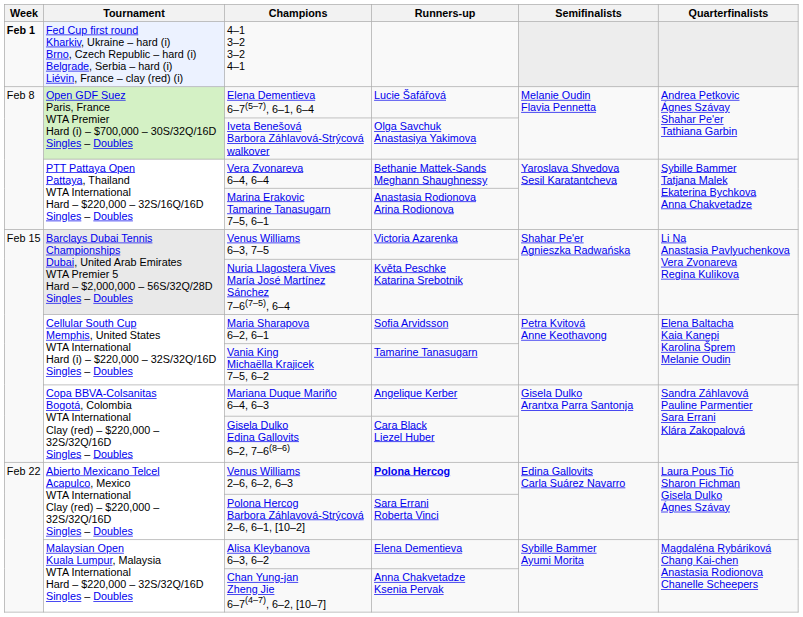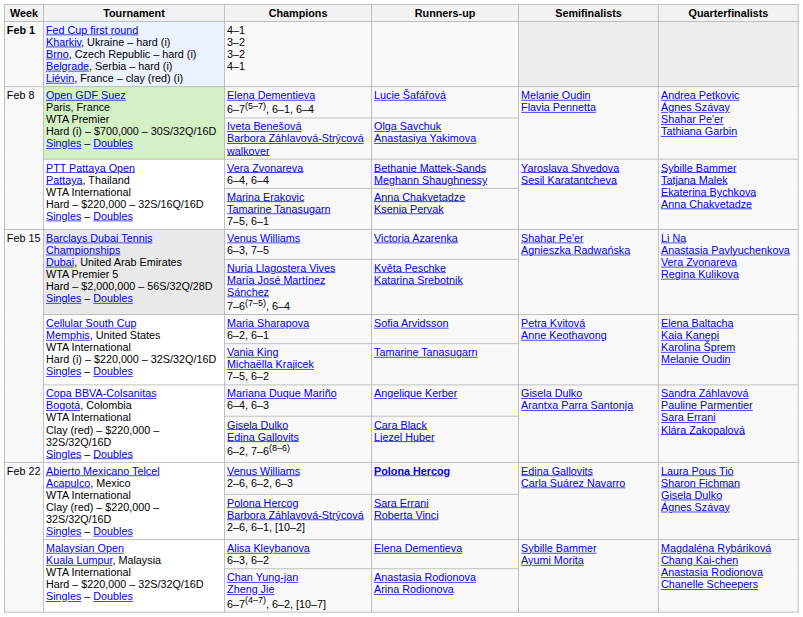 <table class=wikitable style=font-size:95%>
 <tr>
 <th style="width:48px;">Week</th>
 <th style="width:248px;">Tournament</th>
 <th style="width:200px;">Champions</th>
 <th style="width:200px;">Runners-up</th>
 <th style="width:190px;">Semifinalists</th>
 <th style="width:190px;">Quarterfinalists</th>
 </tr>
 <tr valign=top>
 <td><strong>Feb 1</strong></td>
 <td style="background:#ECF2FF;"><a href='#'>Fed Cup first round</a><br> <a href='#'>Kharkiv</a>, Ukraine – hard (i)<br> <a href='#'>Brno</a>, Czech Republic – hard (i)<br><a href='#'>Belgrade</a>, Serbia – hard (i)<br> <a href='#'>Liévin</a>, France – clay (red) (i)</td>
 <td> 4–1<br> 3–2<br> 3–2<br> 4–1</td>
 <td><br><br><br></td>
 <td style="background:#ededed;"></td>
 <td style="background:#ededed;"></td>
 </tr>
 <tr valign=top>
 <td rowspan=4>Feb 8</td>
 <td style="background:#D4F1C5;" rowspan="2"><a href='#'>Open GDF Suez</a><br> Paris, France<br>WTA Premier<br>Hard (i) – $700,000 – 30S/32Q/16D<br><a href='#'>Singles</a> – <a href='#'>Doubles</a></td>
 <td> <a href='#'>Elena Dementieva</a><br>6–7<sup>(5–7)</sup>, 6–1, 6–4</td>
 <td> <a href='#'>Lucie Šafářová</a></td>
 <td rowspan=2> <a href='#'>Melanie Oudin</a><br> <a href='#'>Flavia Pennetta</a></td>
 <td rowspan=2> <a href='#'>Andrea Petkovic</a><br> <a href='#'>Ágnes Szávay</a> <br> <a href='#'>Shahar Pe'er</a><br> <a href='#'>Tathiana Garbin</a></td>
 </tr>
 <tr valign=top>
 <td> <a href='#'>Iveta Benešová</a><br> <a href='#'>Barbora Záhlavová-Strýcová</a><br><a href='#'>walkover</a></td>
 <td> <a href='#'>Olga Savchuk</a><br> <a href='#'>Anastasiya Yakimova</a></td>
 </tr>
 <tr valign=top>
 <td style="background:#fff;" rowspan="2"><a href='#'>PTT Pattaya Open</a><br> <a href='#'>Pattaya</a>, Thailand<br>WTA International<br>Hard – $220,000 – 32S/16Q/16D<br><a href='#'>Singles</a> – <a href='#'>Doubles</a></td>
 <td> <a href='#'>Vera Zvonareva</a><br>6–4, 6–4</td>
 <td> <a href='#'>Bethanie Mattek-Sands</a><br> <a href='#'>Meghann Shaughnessy</a></td>
 <td rowspan=2> <a href='#'>Yaroslava Shvedova</a> <br>  <a href='#'>Sesil Karatantcheva</a></td>
 <td rowspan=2> <a href='#'>Sybille Bammer</a><br>  <a href='#'>Tatjana Malek</a><br> <a href='#'>Ekaterina Bychkova</a><br> <a href='#'>Anna Chakvetadze</a></td>
 </tr>
 <tr valign=top>
 <td> <a href='#'>Marina Erakovic</a><br> <a href='#'>Tamarine Tanasugarn</a><br>7–5, 6–1</td>
-<td> <a href='#'>Anastasia Rodionova</a><br> <a href='#'>Arina Rodionova</a></td>
+<td> <a href='#'>Anna Chakvetadze</a><br> <a href='#'>Ksenia Pervak</a></td>
 </tr>
 <tr valign=top>
 <td rowspan=6>Feb 15</td>
 <td style="background:#E9E9E9;" rowspan="2"><a href='#'>Barclays Dubai Tennis Championships</a><br> <a href='#'>Dubai</a>, United Arab Emirates<br>WTA Premier 5<br>Hard – $2,000,000 – 56S/32Q/28D<br><a href='#'>Singles</a> – <a href='#'>Doubles</a></td>
 <td> <a href='#'>Venus Williams</a><br>6–3, 7–5</td>
 <td> <a href='#'>Victoria Azarenka</a></td>
 <td rowspan=2> <a href='#'>Shahar Pe'er</a><br> <a href='#'>Agnieszka Radwańska</a></td>
 <td rowspan=2> <a href='#'>Li Na</a><br> <a href='#'>Anastasia Pavlyuchenkova</a><br> <a href='#'>Vera Zvonareva</a><br> <a href='#'>Regina Kulikova</a></td>
 </tr>
 <tr valign=top>
 <td> <a href='#'>Nuria Llagostera Vives</a><br> <a href='#'>María José Martínez Sánchez</a><br>7–6<sup>(7–5)</sup>, 6–4</td>
 <td> <a href='#'>Květa Peschke</a><br> <a href='#'>Katarina Srebotnik</a></td>
 </tr>
 <tr valign=top>
 <td style="background:#fff;" rowspan="2"><a href='#'>Cellular South Cup</a><br> <a href='#'>Memphis</a>, United States<br>WTA International<br>Hard (i) – $220,000 – 32S/32Q/16D<br><a href='#'>Singles</a> – <a href='#'>Doubles</a></td>
 <td> <a href='#'>Maria Sharapova</a><br>6–2, 6–1</td>
 <td> <a href='#'>Sofia Arvidsson</a></td>
 <td rowspan=2> <a href='#'>Petra Kvitová</a> <br> <a href='#'>Anne Keothavong</a></td>
 <td rowspan=2> <a href='#'>Elena Baltacha</a><br> <a href='#'>Kaia Kanepi</a><br> <a href='#'>Karolina Šprem</a><br> <a href='#'>Melanie Oudin</a></td>
 </tr>
 <tr valign=top>
 <td> <a href='#'>Vania King</a><br> <a href='#'>Michaëlla Krajicek</a><br>7–5, 6–2</td>
 <td> <a href='#'>Tamarine Tanasugarn</a></td>
 </tr>
 <tr valign=top>
 <td style="background:#fff;" rowspan="2"><a href='#'>Copa BBVA-Colsanitas</a><br> <a href='#'>Bogotá</a>, Colombia<br>WTA International<br>Clay (red) – $220,000 – 32S/32Q/16D<br><a href='#'>Singles</a> – <a href='#'>Doubles</a></td>
 <td> <a href='#'>Mariana Duque Mariño</a><br>6–4, 6–3</td>
 <td> <a href='#'>Angelique Kerber</a></td>
 <td rowspan=2> <a href='#'>Gisela Dulko</a><br> <a href='#'>Arantxa Parra Santonja</a></td>
 <td rowspan=2> <a href='#'>Sandra Záhlavová</a><br> <a href='#'>Pauline Parmentier</a><br> <a href='#'>Sara Errani</a><br> <a href='#'>Klára Zakopalová</a></td>
 </tr>
 <tr valign=top>
 <td> <a href='#'>Gisela Dulko</a><br> <a href='#'>Edina Gallovits</a><br> 6–2, 7–6<sup>(8–6)</sup></td>
 <td> <a href='#'>Cara Black</a><br> <a href='#'>Liezel Huber</a></td>
 </tr>
 <tr valign=top>
 <td rowspan=4>Feb 22</td>
 <td style="background:#fff;" rowspan="2"><a href='#'>Abierto Mexicano Telcel</a><br> <a href='#'>Acapulco</a>, Mexico<br>WTA International<br>Clay (red) – $220,000 – 32S/32Q/16D<br><a href='#'>Singles</a> – <a href='#'>Doubles</a></td>
 <td> <a href='#'>Venus Williams</a><br>2–6, 6–2, 6–3</td>
 <td><strong> <a href='#'>Polona Hercog</a></strong></td>
 <td rowspan=2> <a href='#'>Edina Gallovits</a><br> <a href='#'>Carla Suárez Navarro</a></td>
 <td rowspan=2> <a href='#'>Laura Pous Tió</a><br> <a href='#'>Sharon Fichman</a><br> <a href='#'>Gisela Dulko</a><br> <a href='#'>Ágnes Szávay</a></td>
 </tr>
 <tr valign=top>
 <td> <a href='#'>Polona Hercog</a><br> <a href='#'>Barbora Záhlavová-Strýcová</a><br>2–6, 6–1, [10–2]</td>
 <td> <a href='#'>Sara Errani</a><br> <a href='#'>Roberta Vinci</a></td>
 </tr>
 <tr valign=top>
 <td style="background:#fff;" rowspan="2"><a href='#'>Malaysian Open</a><br> <a href='#'>Kuala Lumpur</a>, Malaysia<br>WTA International<br>Hard – $220,000 – 32S/32Q/16D<br><a href='#'>Singles</a> – <a href='#'>Doubles</a></td>
 <td> <a href='#'>Alisa Kleybanova</a><br>6–3, 6–2</td>
 <td> <a href='#'>Elena Dementieva</a></td>
 <td rowspan=2> <a href='#'>Sybille Bammer</a><br>  <a href='#'>Ayumi Morita</a></td>
 <td rowspan=2> <a href='#'>Magdaléna Rybáriková</a><br> <a href='#'>Chang Kai-chen</a><br> <a href='#'>Anastasia Rodionova</a><br> <a href='#'>Chanelle Scheepers</a></td>
 </tr>
 <tr valign=top>
 <td> <a href='#'>Chan Yung-jan</a><br> <a href='#'>Zheng Jie</a><br>6–7<sup>(4–7)</sup>, 6–2, [10–7]</td>
-<td> <a href='#'>Anna Chakvetadze</a><br> <a href='#'>Ksenia Pervak</a></td>
+<td> <a href='#'>Anastasia Rodionova</a><br> <a href='#'>Arina Rodionova</a></td>
 </tr>
 </table>
